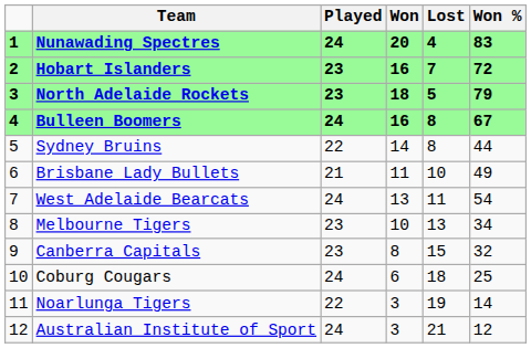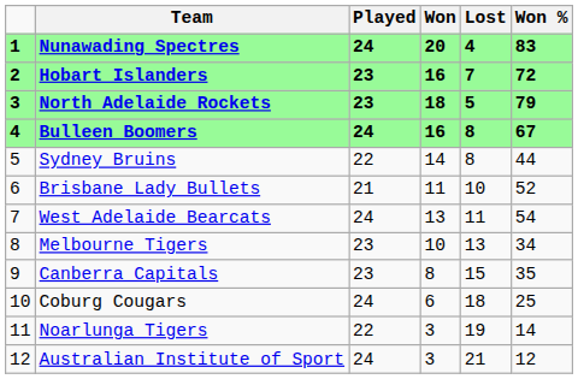 <table class="wikitable" style="font-size:95%;">
 <tr>
 <td></td>
 <th align=center><strong>Team</strong></th>
 <th align=center><strong>Played</strong></th>
 <th align=center><strong>Won</strong></th>
 <th align=center><strong>Lost</strong></th>
 <th align=center><strong>Won %</strong></th>
 </tr>
 <tr>
 <td bgcolor="#98FB98"><strong>1</strong></td>
 <td bgcolor="#98FB98"><strong><a href='#'>Nunawading Spectres</a></strong></td>
 <td bgcolor="#98FB98"><strong>24</strong></td>
 <td bgcolor="#98FB98"><strong>20</strong></td>
 <td bgcolor="#98FB98"><strong>4</strong></td>
 <td bgcolor="#98FB98"><strong>83</strong></td>
 </tr>
 <tr>
 <td bgcolor="#98FB98"><strong>2</strong></td>
 <td bgcolor="#98FB98"><strong><a href='#'>Hobart Islanders</a></strong></td>
 <td bgcolor="#98FB98"><strong>23</strong></td>
 <td bgcolor="#98FB98"><strong>16</strong></td>
 <td bgcolor="#98FB98"><strong>7</strong></td>
 <td bgcolor="#98FB98"><strong>72</strong></td>
 </tr>
 <tr>
 <td bgcolor="#98FB98"><strong>3</strong></td>
 <td bgcolor="#98FB98"><strong><a href='#'>North Adelaide Rockets</a></strong></td>
 <td bgcolor="#98FB98"><strong>23</strong></td>
 <td bgcolor="#98FB98"><strong>18</strong></td>
 <td bgcolor="#98FB98"><strong>5</strong></td>
 <td bgcolor="#98FB98"><strong>79</strong></td>
 </tr>
 <tr>
 <td bgcolor="#98FB98"><strong>4</strong></td>
 <td bgcolor="#98FB98"><strong><a href='#'>Bulleen Boomers</a></strong></td>
 <td bgcolor="#98FB98"><strong>24</strong></td>
 <td bgcolor="#98FB98"><strong>16</strong></td>
 <td bgcolor="#98FB98"><strong>8</strong></td>
 <td bgcolor="#98FB98"><strong>67</strong></td>
 </tr>
 <tr>
 <td>5</td>
 <td><a href='#'>Sydney Bruins</a></td>
 <td>22</td>
 <td>14</td>
 <td>8</td>
 <td>44</td>
 </tr>
 <tr>
 <td>6</td>
 <td><a href='#'>Brisbane Lady Bullets</a></td>
 <td>21</td>
 <td>11</td>
 <td>10</td>
-<td>49</td>
+<td>52</td>
 </tr>
 <tr>
 <td>7</td>
 <td><a href='#'>West Adelaide Bearcats</a></td>
 <td>24</td>
 <td>13</td>
 <td>11</td>
 <td>54</td>
 </tr>
 <tr>
 <td>8</td>
 <td><a href='#'>Melbourne Tigers</a></td>
 <td>23</td>
 <td>10</td>
 <td>13</td>
 <td>34</td>
 </tr>
 <tr>
 <td>9</td>
 <td><a href='#'>Canberra Capitals</a></td>
 <td>23</td>
 <td>8</td>
 <td>15</td>
-<td>32</td>
+<td>35</td>
 </tr>
 <tr>
 <td>10</td>
 <td>Coburg Cougars</td>
 <td>24</td>
 <td>6</td>
 <td>18</td>
 <td>25</td>
 </tr>
 <tr>
 <td>11</td>
 <td><a href='#'>Noarlunga Tigers</a></td>
 <td>22</td>
 <td>3</td>
 <td>19</td>
 <td>14</td>
 </tr>
 <tr>
 <td>12</td>
 <td><a href='#'>Australian Institute of Sport</a></td>
 <td>24</td>
 <td>3</td>
 <td>21</td>
 <td>12</td>
 </tr>
 </table>
